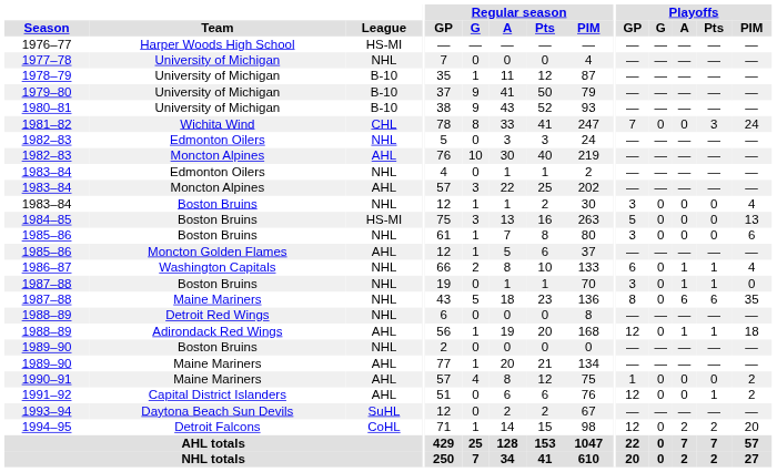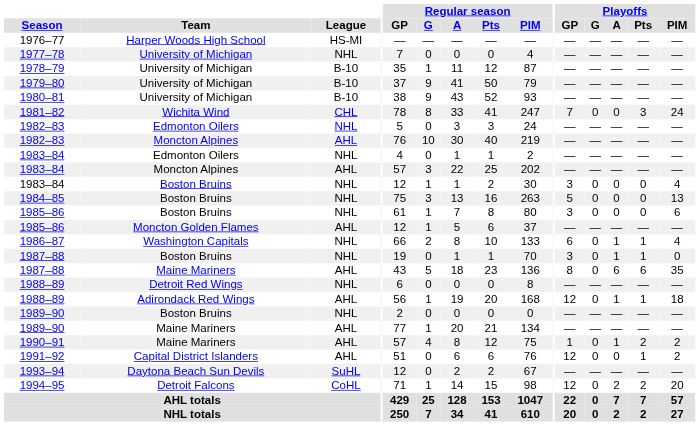 <table border="0" cellpadding="1" cellspacing="0" style="text-align:center; width:60em">
 <tr bgcolor="#e0e0e0">
 <th colspan="3" bgcolor="#ffffff"></th>
 <th rowspan="100" bgcolor="#ffffff"></th>
 <th colspan="5"><a href='#'>Regular season</a></th>
 <th rowspan="100" bgcolor="#ffffff"></th>
 <th colspan="5"><a href='#'>Playoffs</a></th>
 </tr>
 <tr bgcolor="#e0e0e0">
 <th><a href='#'>Season</a></th>
 <th>Team</th>
 <th>League</th>
 <th>GP</th>
 <th><a href='#'>G</a></th>
 <th><a href='#'>A</a></th>
 <th><a href='#'>Pts</a></th>
 <th><a href='#'>PIM</a></th>
 <th>GP</th>
 <th>G</th>
 <th>A</th>
 <th>Pts</th>
 <th>PIM</th>
 </tr>
 <tr>
 <td>1976–77</td>
 <td><a href='#'>Harper Woods High School</a></td>
 <td>HS-MI</td>
 <td>—</td>
 <td>—</td>
 <td>—</td>
 <td>—</td>
 <td>—</td>
 <td>—</td>
 <td>—</td>
 <td>—</td>
 <td>—</td>
 <td>—</td>
 </tr>
 <tr bgcolor="#f0f0f0">
 <td><a href='#'>1977–78</a></td>
 <td><a href='#'>University of Michigan</a></td>
 <td>NHL</td>
 <td>7</td>
 <td>0</td>
 <td>0</td>
 <td>0</td>
 <td>4</td>
 <td>—</td>
 <td>—</td>
 <td>—</td>
 <td>—</td>
 <td>—</td>
 </tr>
 <tr>
 <td><a href='#'>1978–79</a></td>
 <td>University of Michigan</td>
 <td>B-10</td>
 <td>35</td>
 <td>1</td>
 <td>11</td>
 <td>12</td>
 <td>87</td>
 <td>—</td>
 <td>—</td>
 <td>—</td>
 <td>—</td>
 <td>—</td>
 </tr>
 <tr bgcolor="#f0f0f0">
 <td><a href='#'>1979–80</a></td>
 <td>University of Michigan</td>
 <td>B-10</td>
 <td>37</td>
 <td>9</td>
 <td>41</td>
 <td>50</td>
 <td>79</td>
 <td>—</td>
 <td>—</td>
 <td>—</td>
 <td>—</td>
 <td>—</td>
 </tr>
 <tr>
 <td><a href='#'>1980–81</a></td>
 <td>University of Michigan</td>
 <td>B-10</td>
 <td>38</td>
 <td>9</td>
 <td>43</td>
 <td>52</td>
 <td>93</td>
 <td>—</td>
 <td>—</td>
 <td>—</td>
 <td>—</td>
 <td>—</td>
 </tr>
 <tr bgcolor="#f0f0f0">
 <td><a href='#'>1981–82</a></td>
 <td><a href='#'>Wichita Wind</a></td>
 <td><a href='#'>CHL</a></td>
 <td>78</td>
 <td>8</td>
 <td>33</td>
 <td>41</td>
 <td>247</td>
 <td>7</td>
 <td>0</td>
 <td>0</td>
 <td>3</td>
 <td>24</td>
 </tr>
 <tr>
 <td><a href='#'>1982–83</a></td>
 <td><a href='#'>Edmonton Oilers</a></td>
 <td><a href='#'>NHL</a></td>
 <td>5</td>
 <td>0</td>
 <td>3</td>
 <td>3</td>
 <td>24</td>
 <td>—</td>
 <td>—</td>
 <td>—</td>
 <td>—</td>
 <td>—</td>
 </tr>
 <tr bgcolor="#f0f0f0">
 <td><a href='#'>1982–83</a></td>
 <td><a href='#'>Moncton Alpines</a></td>
 <td><a href='#'>AHL</a></td>
 <td>76</td>
 <td>10</td>
 <td>30</td>
 <td>40</td>
 <td>219</td>
 <td>—</td>
 <td>—</td>
 <td>—</td>
 <td>—</td>
 <td>—</td>
 </tr>
 <tr>
 <td><a href='#'>1983–84</a></td>
 <td>Edmonton Oilers</td>
 <td>NHL</td>
 <td>4</td>
 <td>0</td>
 <td>1</td>
 <td>1</td>
 <td>2</td>
 <td>—</td>
 <td>—</td>
 <td>—</td>
 <td>—</td>
 <td>—</td>
 </tr>
 <tr bgcolor="#f0f0f0">
 <td><a href='#'>1983–84</a></td>
 <td>Moncton Alpines</td>
 <td>AHL</td>
 <td>57</td>
 <td>3</td>
 <td>22</td>
 <td>25</td>
 <td>202</td>
 <td>—</td>
 <td>—</td>
 <td>—</td>
 <td>—</td>
 <td>—</td>
 </tr>
 <tr>
 <td>1983–84</td>
 <td><a href='#'>Boston Bruins</a></td>
 <td>NHL</td>
 <td>12</td>
 <td>1</td>
 <td>1</td>
 <td>2</td>
 <td>30</td>
 <td>3</td>
 <td>0</td>
 <td>0</td>
 <td>0</td>
 <td>4</td>
 </tr>
 <tr bgcolor="#f0f0f0">
 <td><a href='#'>1984–85</a></td>
 <td>Boston Bruins</td>
-<td>HS-MI</td>
+<td>NHL</td>
 <td>75</td>
 <td>3</td>
 <td>13</td>
 <td>16</td>
 <td>263</td>
 <td>5</td>
 <td>0</td>
 <td>0</td>
 <td>0</td>
 <td>13</td>
 </tr>
 <tr>
 <td><a href='#'>1985–86</a></td>
 <td>Boston Bruins</td>
 <td>NHL</td>
 <td>61</td>
 <td>1</td>
 <td>7</td>
 <td>8</td>
 <td>80</td>
 <td>3</td>
 <td>0</td>
 <td>0</td>
 <td>0</td>
 <td>6</td>
 </tr>
 <tr bgcolor="#f0f0f0">
 <td><a href='#'>1985–86</a></td>
 <td><a href='#'>Moncton Golden Flames</a></td>
 <td>AHL</td>
 <td>12</td>
 <td>1</td>
 <td>5</td>
 <td>6</td>
 <td>37</td>
 <td>—</td>
 <td>—</td>
 <td>—</td>
 <td>—</td>
 <td>—</td>
 </tr>
 <tr>
 <td><a href='#'>1986–87</a></td>
 <td><a href='#'>Washington Capitals</a></td>
 <td>NHL</td>
 <td>66</td>
 <td>2</td>
 <td>8</td>
 <td>10</td>
 <td>133</td>
 <td>6</td>
 <td>0</td>
 <td>1</td>
 <td>1</td>
 <td>4</td>
 </tr>
 <tr bgcolor="#f0f0f0">
 <td><a href='#'>1987–88</a></td>
 <td>Boston Bruins</td>
 <td>NHL</td>
 <td>19</td>
 <td>0</td>
 <td>1</td>
 <td>1</td>
 <td>70</td>
 <td>3</td>
 <td>0</td>
 <td>1</td>
 <td>1</td>
 <td>0</td>
 </tr>
 <tr>
 <td><a href='#'>1987–88</a></td>
 <td><a href='#'>Maine Mariners</a></td>
-<td>NHL</td>
+<td>AHL</td>
 <td>43</td>
 <td>5</td>
 <td>18</td>
 <td>23</td>
 <td>136</td>
 <td>8</td>
 <td>0</td>
 <td>6</td>
 <td>6</td>
 <td>35</td>
 </tr>
 <tr bgcolor="#f0f0f0">
 <td><a href='#'>1988–89</a></td>
 <td><a href='#'>Detroit Red Wings</a></td>
 <td>NHL</td>
 <td>6</td>
 <td>0</td>
 <td>0</td>
 <td>0</td>
 <td>8</td>
 <td>—</td>
 <td>—</td>
 <td>—</td>
 <td>—</td>
 <td>—</td>
 </tr>
 <tr>
 <td><a href='#'>1988–89</a></td>
 <td><a href='#'>Adirondack Red Wings</a></td>
 <td>AHL</td>
 <td>56</td>
 <td>1</td>
 <td>19</td>
 <td>20</td>
 <td>168</td>
 <td>12</td>
 <td>0</td>
 <td>1</td>
 <td>1</td>
 <td>18</td>
 </tr>
 <tr bgcolor="#f0f0f0">
 <td><a href='#'>1989–90</a></td>
 <td>Boston Bruins</td>
 <td>NHL</td>
 <td>2</td>
 <td>0</td>
 <td>0</td>
 <td>0</td>
 <td>0</td>
 <td>—</td>
 <td>—</td>
 <td>—</td>
 <td>—</td>
 <td>—</td>
 </tr>
 <tr>
 <td><a href='#'>1989–90</a></td>
 <td>Maine Mariners</td>
 <td>AHL</td>
 <td>77</td>
 <td>1</td>
 <td>20</td>
 <td>21</td>
 <td>134</td>
 <td>—</td>
 <td>—</td>
 <td>—</td>
 <td>—</td>
 <td>—</td>
 </tr>
 <tr bgcolor="#f0f0f0">
 <td><a href='#'>1990–91</a></td>
 <td>Maine Mariners</td>
 <td>AHL</td>
 <td>57</td>
 <td>4</td>
 <td>8</td>
 <td>12</td>
 <td>75</td>
 <td>1</td>
 <td>0</td>
-<td>0</td>
-<td>0</td>
+<td>1</td>
+<td>2</td>
 <td>2</td>
 </tr>
 <tr>
 <td><a href='#'>1991–92</a></td>
 <td><a href='#'>Capital District Islanders</a></td>
 <td>AHL</td>
 <td>51</td>
 <td>0</td>
 <td>6</td>
 <td>6</td>
 <td>76</td>
 <td>12</td>
 <td>0</td>
 <td>0</td>
 <td>1</td>
 <td>2</td>
 </tr>
 <tr bgcolor="#f0f0f0">
 <td><a href='#'>1993–94</a></td>
 <td><a href='#'>Daytona Beach Sun Devils</a></td>
 <td><a href='#'>SuHL</a></td>
 <td>12</td>
 <td>0</td>
 <td>2</td>
 <td>2</td>
 <td>67</td>
 <td>—</td>
 <td>—</td>
 <td>—</td>
 <td>—</td>
 <td>—</td>
 </tr>
 <tr>
 <td><a href='#'>1994–95</a></td>
 <td><a href='#'>Detroit Falcons</a></td>
 <td><a href='#'>CoHL</a></td>
 <td>71</td>
 <td>1</td>
 <td>14</td>
 <td>15</td>
 <td>98</td>
 <td>12</td>
 <td>0</td>
 <td>2</td>
 <td>2</td>
 <td>20</td>
 </tr>
 <tr bgcolor="#e0e0e0">
 <th colspan="3">AHL totals</th>
 <th>429</th>
 <th>25</th>
 <th>128</th>
 <th>153</th>
 <th>1047</th>
 <th>22</th>
 <th>0</th>
 <th>7</th>
 <th>7</th>
 <th>57</th>
 </tr>
 <tr bgcolor="#e0e0e0">
 <th colspan="3">NHL totals</th>
 <th>250</th>
 <th>7</th>
 <th>34</th>
 <th>41</th>
 <th>610</th>
 <th>20</th>
 <th>0</th>
 <th>2</th>
 <th>2</th>
 <th>27</th>
 </tr>
 </table>
